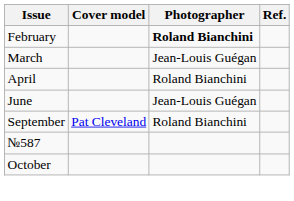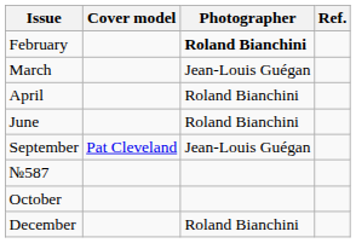 <table class="wikitable">
 <tr>
 <th>Issue</th>
 <th>Cover model</th>
 <th>Photographer</th>
 <th>Ref.</th>
 </tr>
 <tr>
 <td>February</td>
 <td></td>
 <td><strong>Roland Bianchini</strong></td>
 <td></td>
 </tr>
 <tr>
 <td>March</td>
 <td></td>
 <td>Jean-Louis Guégan</td>
 <td></td>
 </tr>
 <tr>
 <td>April</td>
 <td></td>
 <td>Roland Bianchini</td>
 <td></td>
 </tr>
 <tr>
 <td>June</td>
 <td></td>
-<td>Jean-Louis Guégan</td>
+<td>Roland Bianchini</td>
 <td></td>
 </tr>
 <tr>
 <td>September</td>
 <td><a href='#'>Pat Cleveland</a></td>
-<td>Roland Bianchini</td>
+<td>Jean-Louis Guégan</td>
 <td></td>
 </tr>
 <tr>
 <td>№587</td>
 <td></td>
 <td></td>
 <td></td>
 </tr>
 <tr>
 <td>October</td>
 <td></td>
 <td></td>
 <td></td>
 </tr>
+<tr>
+<td>December</td>
+<td></td>
+<td>Roland Bianchini</td>
+<td></td>
+</tr>
 </table>
